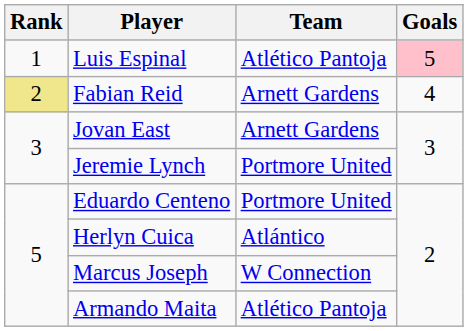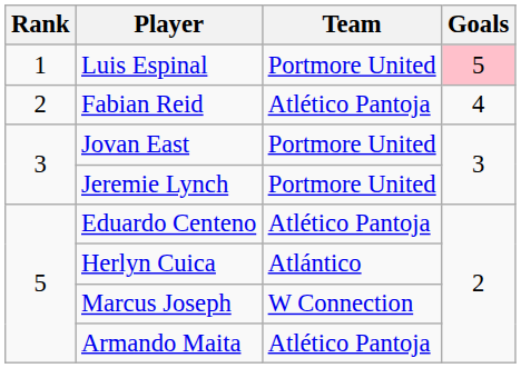 <table class="wikitable">
 <tr>
 <th>Rank</th>
 <th>Player</th>
 <th>Team</th>
 <th>Goals</th>
 </tr>
 <tr>
 <td align=center>1</td>
 <td> <a href='#'>Luis Espinal</a></td>
-<td> <a href='#'>Atlético Pantoja</a></td>
+<td> <a href='#'>Portmore United</a></td>
 <td align=center style="background: pink;">5</td>
 </tr>
 <tr>
-<td align=center style="background: khaki;">2</td>
+<td align=center>2</td>
 <td> <a href='#'>Fabian Reid</a></td>
-<td> <a href='#'>Arnett Gardens</a></td>
+<td> <a href='#'>Atlético Pantoja</a></td>
 <td align=center>4</td>
 </tr>
 <tr>
 <td align=center rowspan=2>3</td>
 <td> <a href='#'>Jovan East</a></td>
-<td> <a href='#'>Arnett Gardens</a></td>
+<td> <a href='#'>Portmore United</a></td>
 <td align=center rowspan=2>3</td>
 </tr>
 <tr>
 <td> <a href='#'>Jeremie Lynch</a></td>
 <td> <a href='#'>Portmore United</a></td>
 </tr>
 <tr>
 <td align=center rowspan=4>5</td>
 <td> <a href='#'>Eduardo Centeno</a></td>
-<td> <a href='#'>Portmore United</a></td>
+<td> <a href='#'>Atlético Pantoja</a></td>
 <td align=center rowspan=4>2</td>
 </tr>
 <tr>
 <td> <a href='#'>Herlyn Cuica</a></td>
 <td> <a href='#'>Atlántico</a></td>
 </tr>
 <tr>
 <td> <a href='#'>Marcus Joseph</a></td>
 <td> <a href='#'>W Connection</a></td>
 </tr>
 <tr>
 <td> <a href='#'>Armando Maita</a></td>
 <td> <a href='#'>Atlético Pantoja</a></td>
 </tr>
 </table>
